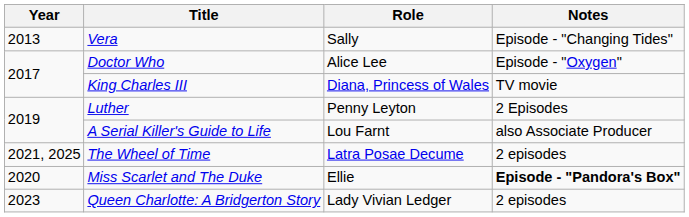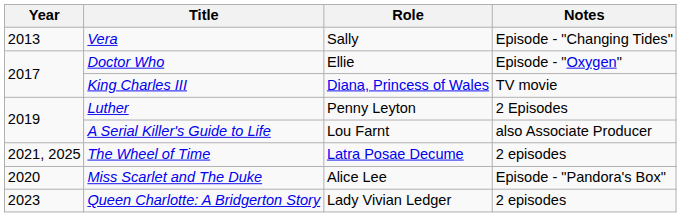 <table class="wikitable sortable plainrowheaders">
 <tr>
 <th scope="col">Year</th>
 <th scope="col">Title</th>
 <th scope="col">Role</th>
 <th scope="col" class="unsortable">Notes</th>
 </tr>
 <tr>
 <td>2013</td>
 <td><a href='#'><em>Vera</em></a></td>
 <td>Sally</td>
 <td>Episode - "Changing Tides"</td>
 </tr>
 <tr>
 <td rowspan="2">2017</td>
 <td><em><a href='#'>Doctor Who</a></em></td>
-<td>Alice Lee</td>
+<td>Ellie</td>
 <td>Episode - "<a href='#'>Oxygen</a>"</td>
 </tr>
 <tr>
 <td><a href='#'><em>King Charles III</em></a></td>
 <td><a href='#'>Diana, Princess of Wales</a></td>
 <td>TV movie</td>
 </tr>
 <tr>
 <td rowspan="2">2019</td>
 <td><a href='#'><em>Luther</em></a></td>
 <td>Penny Leyton</td>
 <td>2 Episodes</td>
 </tr>
 <tr>
 <td><em><a href='#'>A Serial Killer's Guide to Life</a></em></td>
 <td>Lou Farnt</td>
 <td>also Associate Producer</td>
 </tr>
 <tr>
 <td>2021, 2025</td>
 <td><a href='#'><em>The Wheel of Time</em></a></td>
 <td><a href='#'>Latra Posae Decume</a></td>
 <td>2 episodes</td>
 </tr>
 <tr>
 <td>2020</td>
 <td><em><a href='#'>Miss Scarlet and The Duke</a></em></td>
-<td>Ellie</td>
-<td><strong>Episode - "Pandora's Box"</strong></td>
+<td>Alice Lee</td>
+<td>Episode - "Pandora's Box"</td>
 </tr>
 <tr>
 <td>2023</td>
 <td><em><a href='#'>Queen Charlotte: A Bridgerton Story</a></em></td>
 <td>Lady Vivian Ledger</td>
 <td>2 episodes</td>
 </tr>
 </table>
